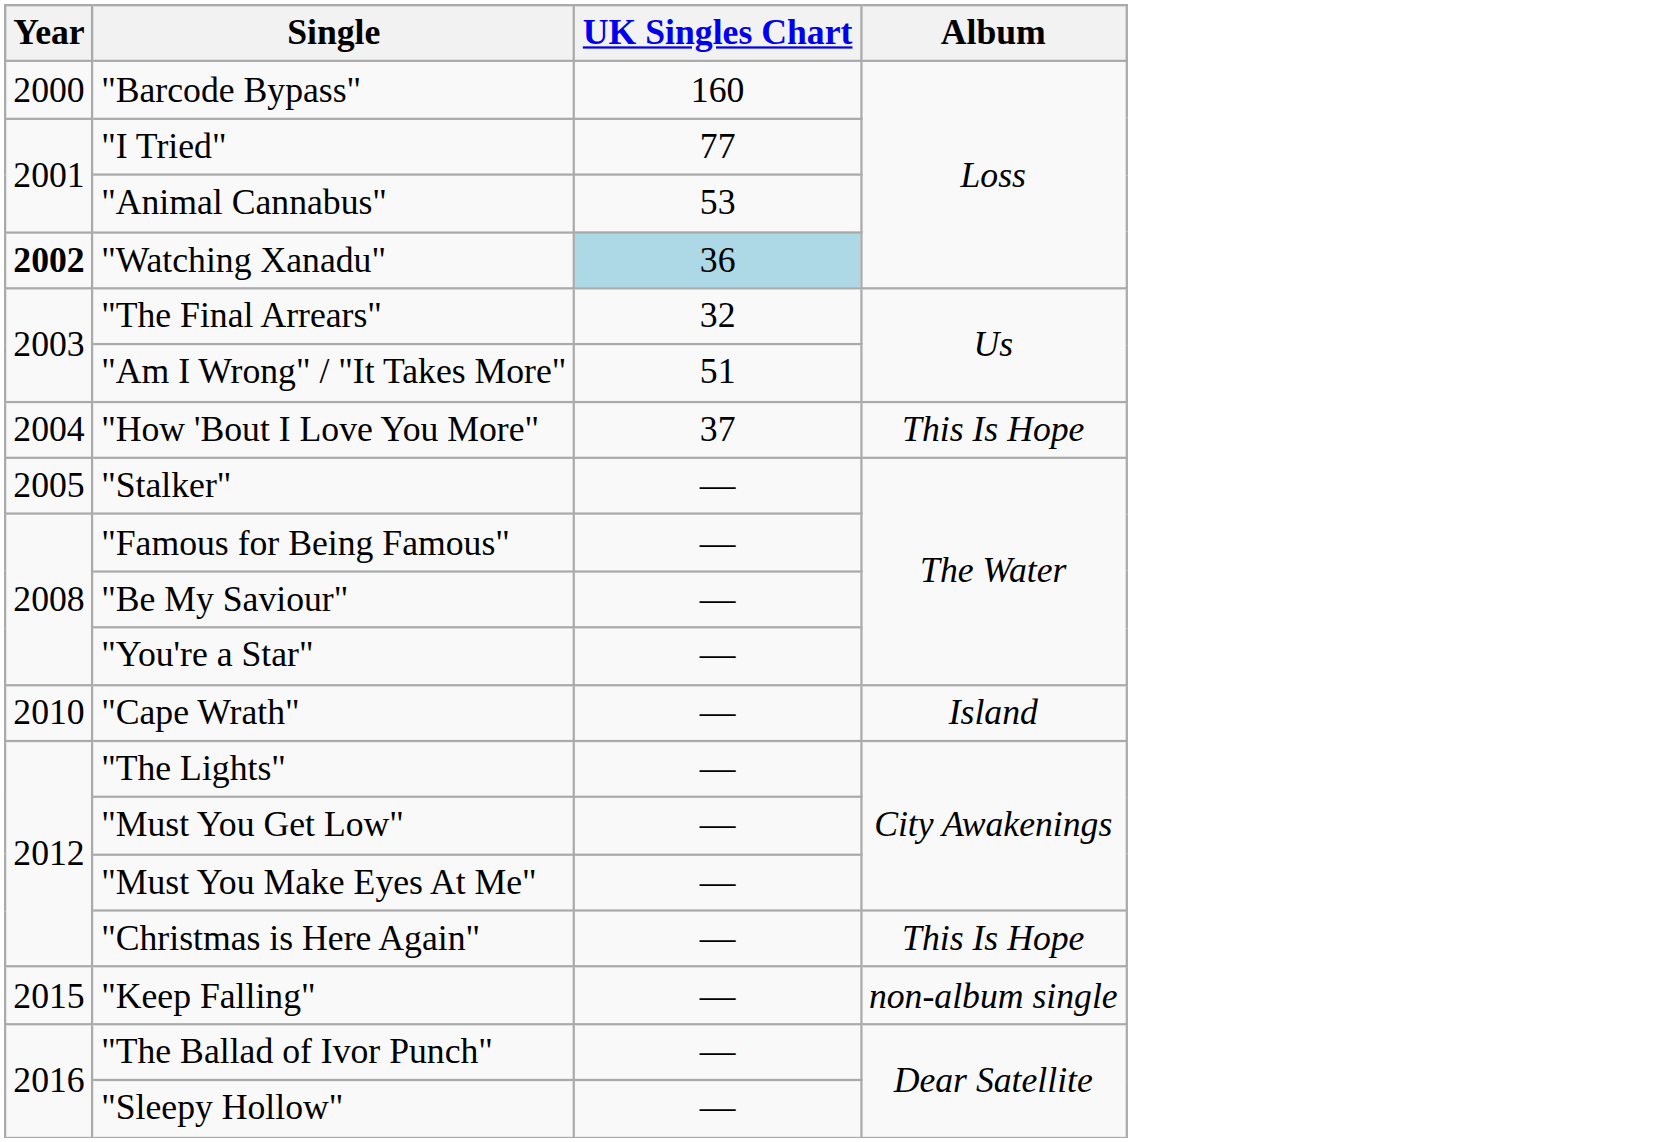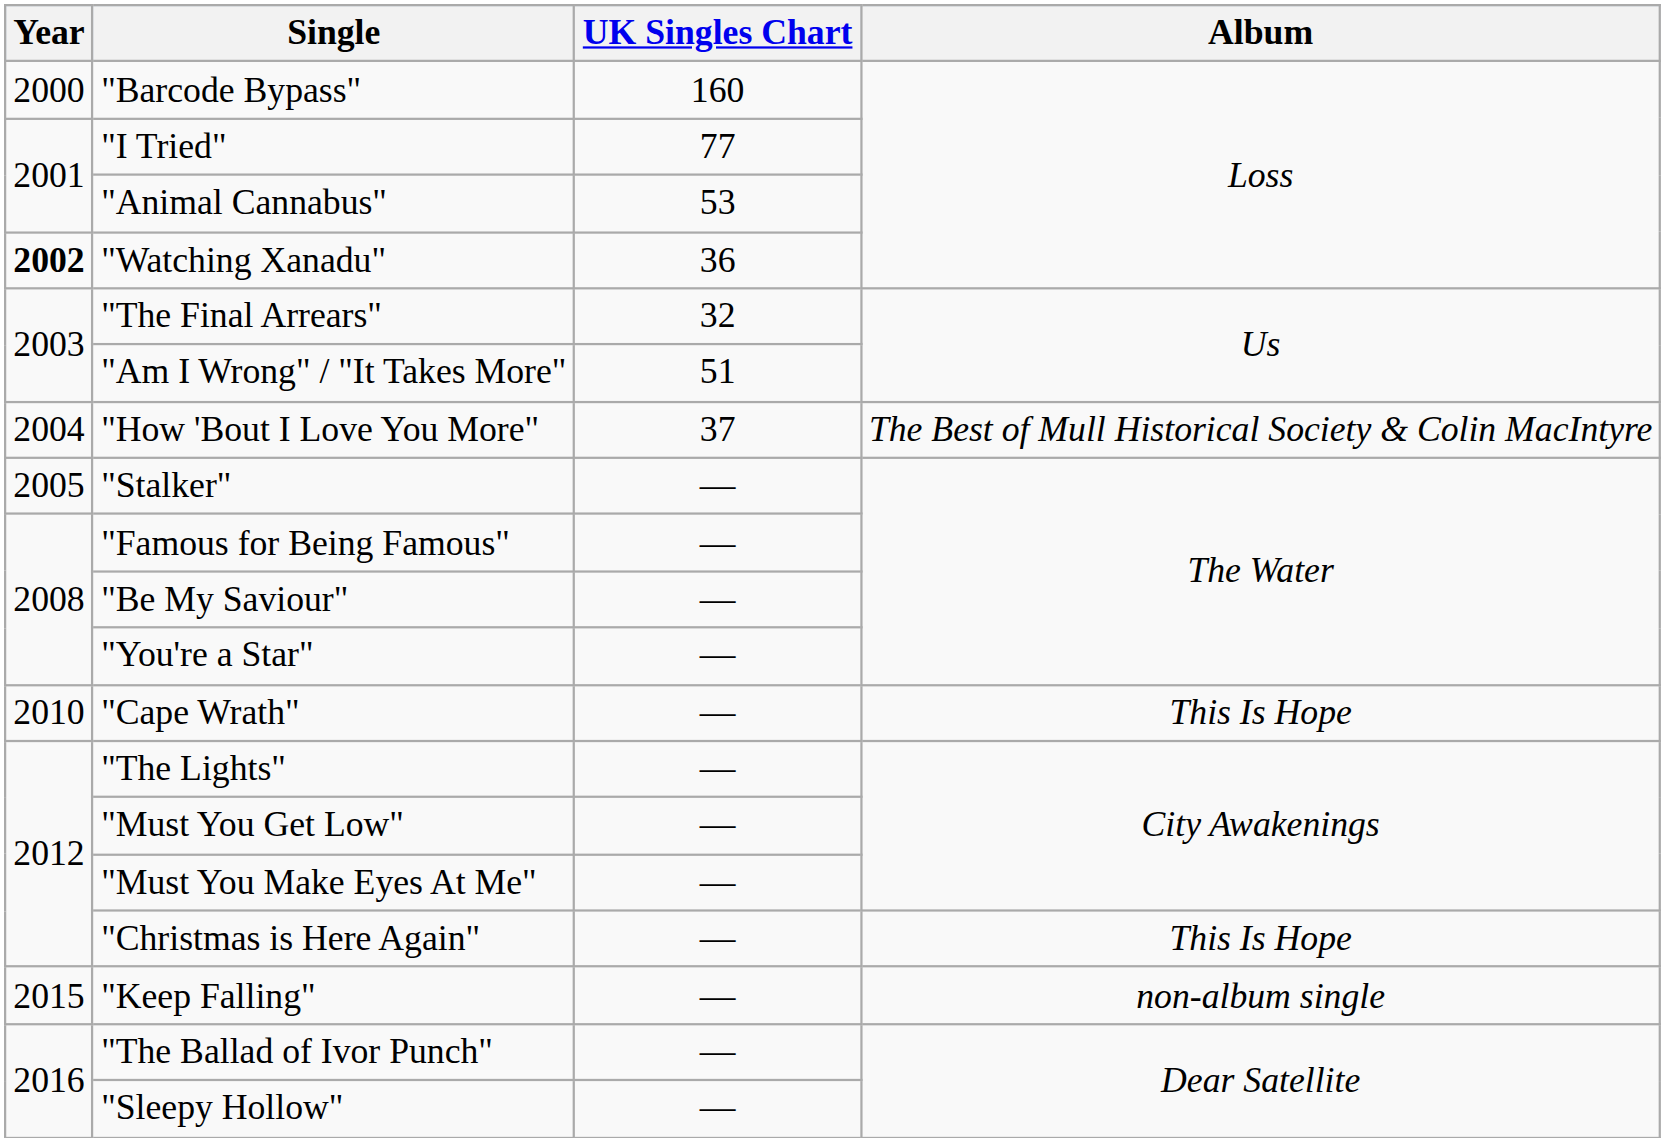 <table class="wikitable">
 <tr style="background:#b0c4de; text-align:center;">
 <th>Year</th>
 <th>Single</th>
 <th><a href='#'>UK Singles Chart</a></th>
 <th>Album</th>
 </tr>
 <tr>
 <td rowspan="1">2000</td>
 <td>"Barcode Bypass"</td>
 <td style="text-align:center;">160</td>
 <td rowspan="4" style="text-align:center;"><em>Loss</em></td>
 </tr>
 <tr>
 <td rowspan="2">2001</td>
 <td>"I Tried"</td>
 <td style="text-align:center;">77</td>
 </tr>
 <tr>
 <td>"Animal Cannabus"</td>
 <td style="text-align:center;">53</td>
 </tr>
 <tr>
 <td rowspan="1"><strong>2002</strong></td>
 <td>"Watching Xanadu"</td>
-<td style="background: lightblue; text-align:center;">36</td>
+<td style="text-align:center;">36</td>
 </tr>
 <tr>
 <td rowspan="2">2003</td>
 <td>"The Final Arrears"</td>
 <td style="text-align:center;">32</td>
 <td rowspan="2" style="text-align:center;"><em>Us</em></td>
 </tr>
 <tr>
 <td>"Am I Wrong" / "It Takes More"</td>
 <td style="text-align:center;">51</td>
 </tr>
 <tr>
 <td rowspan="1">2004</td>
 <td>"How 'Bout I Love You More"</td>
 <td style="text-align:center;">37</td>
-<td rowspan="1" style="text-align:center;"><em>This Is Hope</em></td>
+<td rowspan="1" style="text-align:center;"><em>The Best of Mull Historical Society & Colin MacIntyre</em></td>
 </tr>
 <tr>
 <td rowspan="1">2005</td>
 <td>"Stalker"</td>
 <td style="text-align:center;">—</td>
 <td rowspan="4" style="text-align:center;"><em>The Water</em></td>
 </tr>
 <tr>
 <td rowspan="3">2008</td>
 <td>"Famous for Being Famous"</td>
 <td style="text-align:center;">—</td>
 </tr>
 <tr>
 <td>"Be My Saviour"</td>
 <td style="text-align:center;">—</td>
 </tr>
 <tr>
 <td>"You're a Star"</td>
 <td style="text-align:center;">—</td>
 </tr>
 <tr>
 <td rowspan="1">2010</td>
 <td>"Cape Wrath"</td>
 <td style="text-align:center;">—</td>
-<td rowspan="1" style="text-align:center;"><em>Island</em></td>
+<td rowspan="1" style="text-align:center;"><em>This Is Hope</em></td>
 </tr>
 <tr>
 <td rowspan="4">2012</td>
 <td>"The Lights"</td>
 <td style="text-align:center;">—</td>
 <td rowspan="3" style="text-align:center;"><em>City Awakenings</em></td>
 </tr>
 <tr>
 <td>"Must You Get Low"</td>
 <td style="text-align:center;">—</td>
 </tr>
 <tr>
 <td>"Must You Make Eyes At Me"</td>
 <td style="text-align:center;">—</td>
 </tr>
 <tr>
 <td>"Christmas is Here Again"</td>
 <td style="text-align:center;">—</td>
 <td rowspan="1" style="text-align:center;"><em>This Is Hope</em></td>
 </tr>
 <tr>
 <td rowspan="1">2015</td>
 <td>"Keep Falling"</td>
 <td style="text-align:center;">—</td>
 <td rowspan="1" style="text-align:center;"><em>non-album single</em></td>
 </tr>
 <tr>
 <td rowspan="2">2016</td>
 <td>"The Ballad of Ivor Punch"</td>
 <td style="text-align:center;">—</td>
 <td rowspan="2" style="text-align:center;"><em>Dear Satellite</em></td>
 </tr>
 <tr>
 <td>"Sleepy Hollow"</td>
 <td style="text-align:center;">—</td>
 </tr>
 </table>
